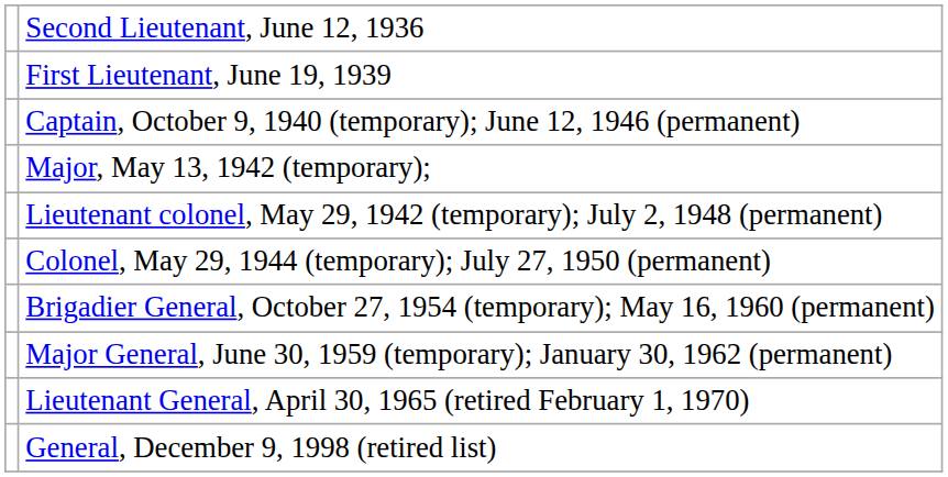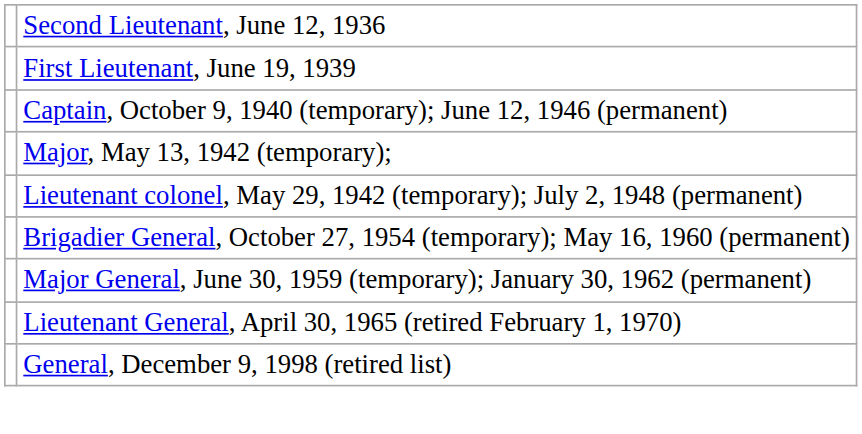 <table class="wikitable" style="background:white">
 <tr>
 <td align="center"></td>
 <td><a href='#'>Second Lieutenant</a>, June 12, 1936</td>
 </tr>
 <tr>
 <td align="center"></td>
 <td><a href='#'>First Lieutenant</a>, June 19, 1939</td>
 </tr>
 <tr>
 <td align="center"></td>
 <td><a href='#'>Captain</a>, October 9, 1940 (temporary); June 12, 1946 (permanent)</td>
 </tr>
 <tr>
 <td align="center"></td>
 <td><a href='#'>Major</a>, May 13, 1942 (temporary);</td>
 </tr>
 <tr>
 <td align="center"></td>
 <td><a href='#'>Lieutenant colonel</a>, May 29, 1942 (temporary); July 2, 1948 (permanent)</td>
 </tr>
 <tr>
 <td align="center"></td>
-<td><a href='#'>Colonel</a>, May 29, 1944 (temporary); July 27, 1950 (permanent)</td>
-</tr>
-<tr>
-<td align="center"></td>
 <td><a href='#'>Brigadier General</a>, October 27, 1954 (temporary); May 16, 1960 (permanent)</td>
 </tr>
 <tr>
 <td align="center"></td>
 <td><a href='#'>Major General</a>, June 30, 1959 (temporary); January 30, 1962 (permanent)</td>
 </tr>
 <tr>
 <td align="center"></td>
 <td><a href='#'>Lieutenant General</a>, April 30, 1965 (retired February 1, 1970)</td>
 </tr>
 <tr>
 <td align="center"></td>
 <td><a href='#'>General</a>, December 9, 1998 (retired list)</td>
 </tr>
 </table>
